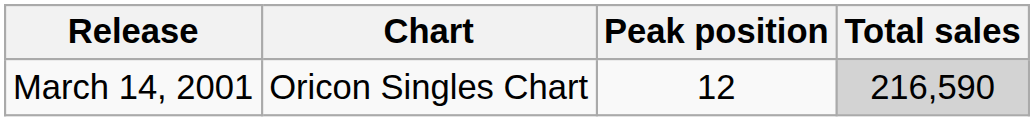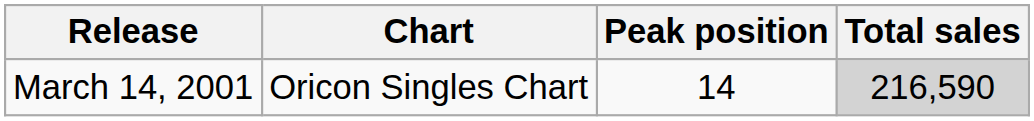 <table class="wikitable">
 <tr>
 <th>Release</th>
 <th>Chart</th>
 <th>Peak position</th>
 <th>Total sales</th>
 </tr>
 <tr>
 <td>March 14, 2001</td>
 <td>Oricon Singles Chart</td>
-<td align="center">12</td>
+<td align="center">14</td>
 <td align="center" style="background: lightgrey;">216,590</td>
 </tr>
 </table>
